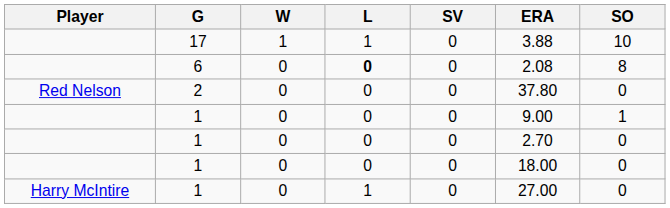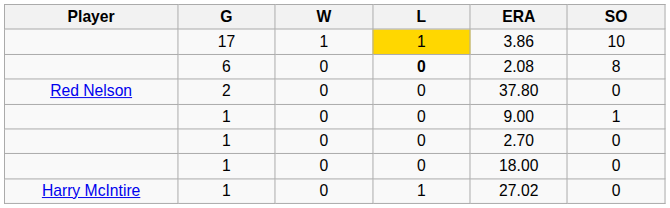 <table class="wikitable sortable">
 <tr>
 <th bgcolor="#DDDDFF" width="16%">Player</th>
 <th bgcolor="#DDDDFF" width="9%">G</th>
 <th bgcolor="#DDDDFF" width="9%">W</th>
 <th bgcolor="#DDDDFF" width="9%">L</th>
-<th bgcolor="#DDDDFF" width="9%">SV</th>
 <th bgcolor="#DDDDFF" width="9%">ERA</th>
 <th bgcolor="#DDDDFF" width="9%">SO</th>
 </tr>
 <tr align="center">
 <td></td>
 <td>17</td>
 <td>1</td>
-<td>1</td>
-<td>0</td>
-<td>3.88</td>
+<td style="background: gold;">1</td>
+<td>3.86</td>
 <td>10</td>
 </tr>
 <tr align="center">
 <td></td>
 <td>6</td>
 <td>0</td>
 <td><strong>0</strong></td>
-<td>0</td>
 <td>2.08</td>
 <td>8</td>
 </tr>
 <tr align="center">
 <td><a href='#'>Red Nelson</a></td>
 <td>2</td>
-<td>0</td>
 <td>0</td>
 <td>0</td>
 <td>37.80</td>
 <td>0</td>
 </tr>
 <tr align=center>
 <td></td>
 <td>1</td>
 <td>0</td>
 <td>0</td>
-<td>0</td>
 <td>9.00</td>
 <td>1</td>
 </tr>
 <tr align="center">
 <td></td>
 <td>1</td>
-<td>0</td>
 <td>0</td>
 <td>0</td>
 <td>2.70</td>
 <td>0</td>
 </tr>
 <tr align="center">
 <td></td>
 <td>1</td>
 <td>0</td>
 <td>0</td>
-<td>0</td>
 <td>18.00</td>
 <td>0</td>
 </tr>
 <tr align="center">
 <td><a href='#'>Harry McIntire</a></td>
 <td>1</td>
 <td>0</td>
 <td>1</td>
-<td>0</td>
-<td>27.00</td>
+<td>27.02</td>
 <td>0</td>
 </tr>
 </table>
